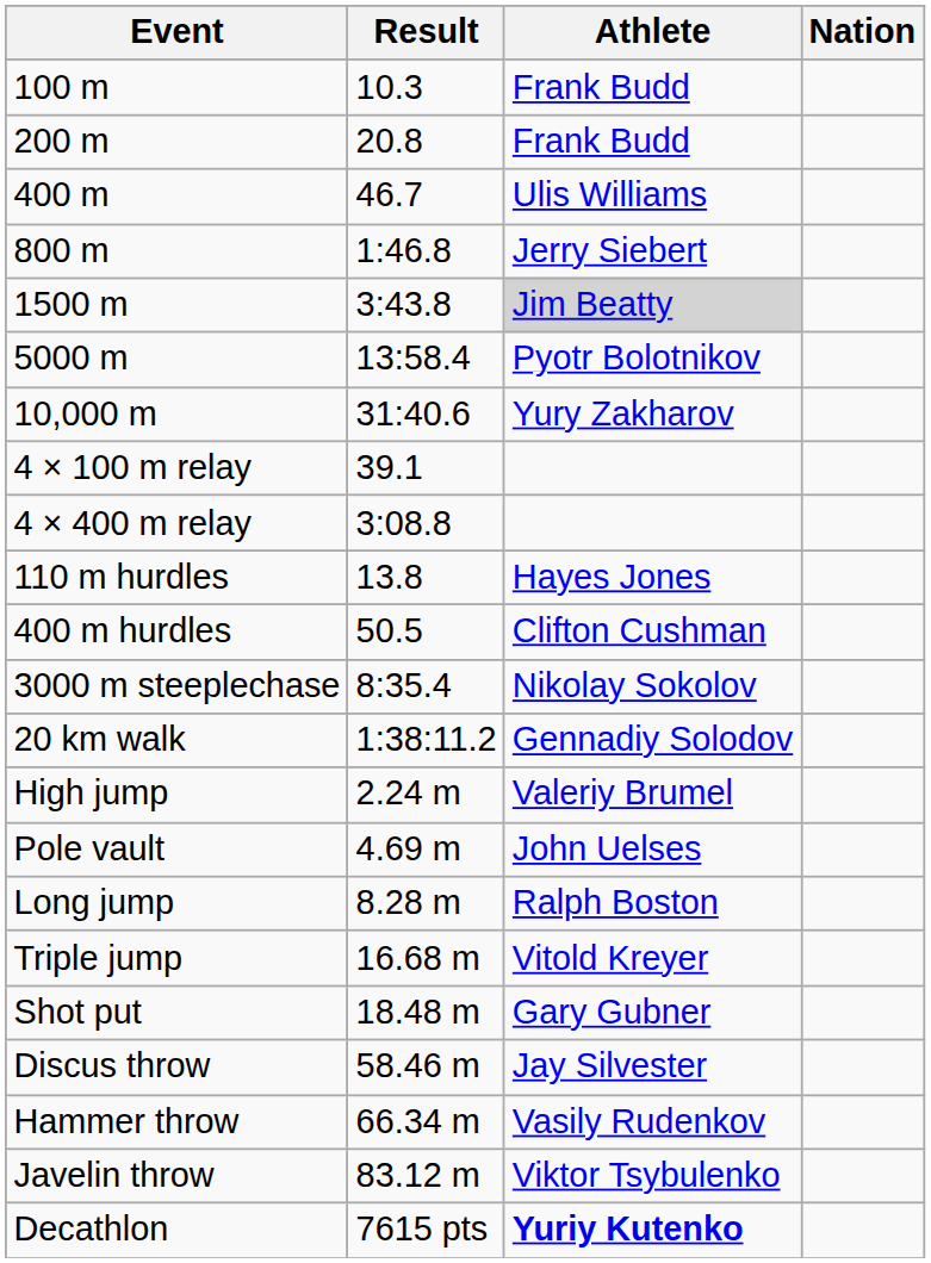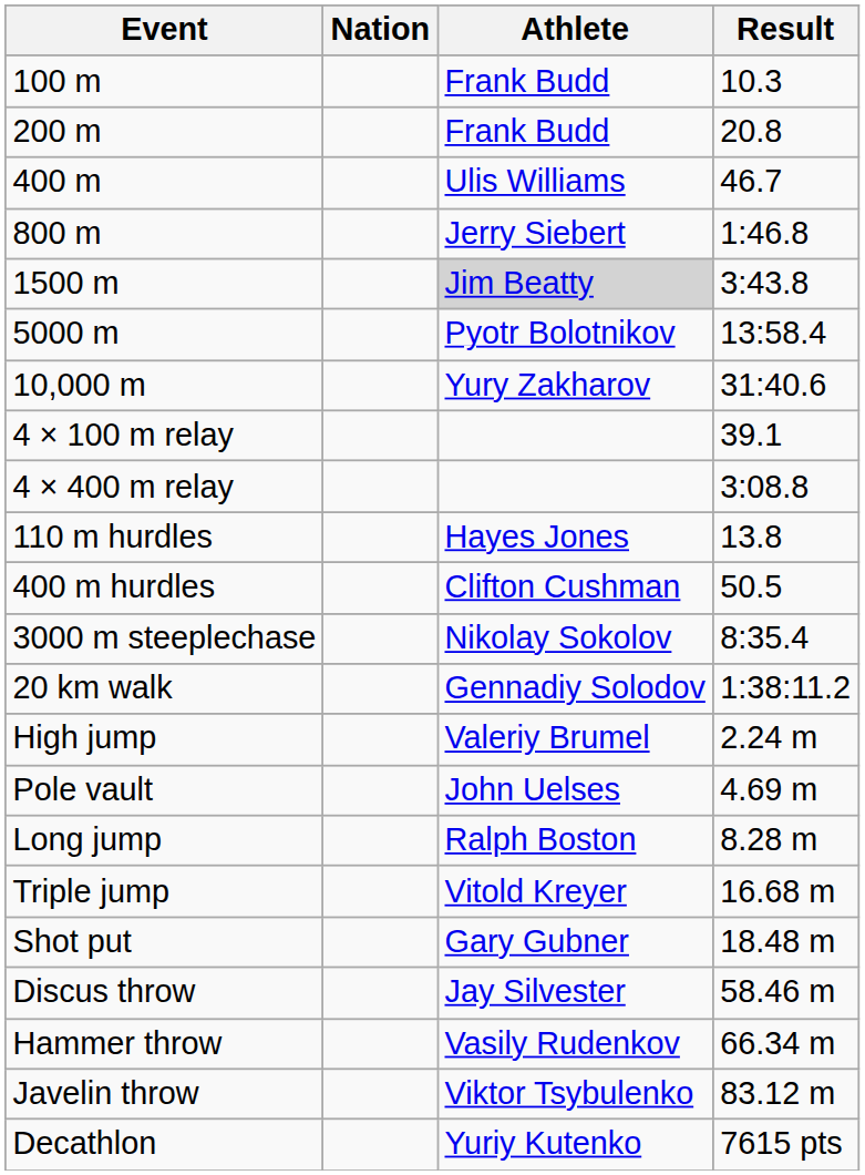 <table class = "wikitable">
 <tr>
 <th>Event</th>
+<th>Nation</th>
+<th>Athlete</th>
 <th>Result</th>
-<th>Athlete</th>
-<th>Nation</th>
 </tr>
 <tr>
 <td>100 m</td>
+<td></td>
+<td><a href='#'>Frank Budd</a></td>
 <td>10.3</td>
-<td><a href='#'>Frank Budd</a></td>
-<td></td>
 </tr>
 <tr>
 <td>200 m</td>
+<td></td>
+<td><a href='#'>Frank Budd</a></td>
 <td>20.8</td>
-<td><a href='#'>Frank Budd</a></td>
-<td></td>
 </tr>
 <tr>
 <td>400 m</td>
+<td></td>
+<td><a href='#'>Ulis Williams</a></td>
 <td>46.7</td>
-<td><a href='#'>Ulis Williams</a></td>
-<td></td>
 </tr>
 <tr>
 <td>800 m</td>
+<td></td>
+<td><a href='#'>Jerry Siebert</a></td>
 <td>1:46.8</td>
-<td><a href='#'>Jerry Siebert</a></td>
-<td></td>
 </tr>
 <tr>
 <td>1500 m</td>
+<td></td>
+<td style="background: lightgrey;"><a href='#'>Jim Beatty</a></td>
 <td>3:43.8</td>
-<td style="background: lightgrey;"><a href='#'>Jim Beatty</a></td>
-<td></td>
 </tr>
 <tr>
 <td>5000 m</td>
+<td></td>
+<td><a href='#'>Pyotr Bolotnikov</a></td>
 <td>13:58.4</td>
-<td><a href='#'>Pyotr Bolotnikov</a></td>
-<td></td>
 </tr>
 <tr>
 <td>10,000 m</td>
+<td></td>
+<td><a href='#'>Yury Zakharov</a></td>
 <td>31:40.6</td>
-<td><a href='#'>Yury Zakharov</a></td>
-<td></td>
 </tr>
 <tr>
 <td>4 × 100 m relay</td>
-<td>39.1</td>
 <td></td>
 <td></td>
+<td>39.1</td>
 </tr>
 <tr>
 <td>4 × 400 m relay</td>
-<td>3:08.8</td>
 <td></td>
 <td></td>
+<td>3:08.8</td>
 </tr>
 <tr>
 <td>110 m hurdles</td>
+<td></td>
+<td><a href='#'>Hayes Jones</a></td>
 <td>13.8</td>
-<td><a href='#'>Hayes Jones</a></td>
-<td></td>
 </tr>
 <tr>
 <td>400 m hurdles</td>
+<td></td>
+<td><a href='#'>Clifton Cushman</a></td>
 <td>50.5</td>
-<td><a href='#'>Clifton Cushman</a></td>
-<td></td>
 </tr>
 <tr>
 <td>3000 m steeplechase</td>
+<td></td>
+<td><a href='#'>Nikolay Sokolov</a></td>
 <td>8:35.4</td>
-<td><a href='#'>Nikolay Sokolov</a></td>
-<td></td>
 </tr>
 <tr>
 <td>20 km walk</td>
+<td></td>
+<td><a href='#'>Gennadiy Solodov</a></td>
 <td>1:38:11.2</td>
-<td><a href='#'>Gennadiy Solodov</a></td>
-<td></td>
 </tr>
 <tr>
 <td>High jump</td>
+<td></td>
+<td><a href='#'>Valeriy Brumel</a></td>
 <td>2.24 m</td>
-<td><a href='#'>Valeriy Brumel</a></td>
-<td></td>
 </tr>
 <tr>
 <td>Pole vault</td>
+<td></td>
+<td><a href='#'>John Uelses</a></td>
 <td>4.69 m</td>
-<td><a href='#'>John Uelses</a></td>
-<td></td>
 </tr>
 <tr>
 <td>Long jump</td>
+<td></td>
+<td><a href='#'>Ralph Boston</a></td>
 <td>8.28 m</td>
-<td><a href='#'>Ralph Boston</a></td>
-<td></td>
 </tr>
 <tr>
 <td>Triple jump</td>
+<td></td>
+<td><a href='#'>Vitold Kreyer</a></td>
 <td>16.68 m</td>
-<td><a href='#'>Vitold Kreyer</a></td>
-<td></td>
 </tr>
 <tr>
 <td>Shot put</td>
+<td></td>
+<td><a href='#'>Gary Gubner</a></td>
 <td>18.48 m</td>
-<td><a href='#'>Gary Gubner</a></td>
-<td></td>
 </tr>
 <tr>
 <td>Discus throw</td>
+<td></td>
+<td><a href='#'>Jay Silvester</a></td>
 <td>58.46 m</td>
-<td><a href='#'>Jay Silvester</a></td>
-<td></td>
 </tr>
 <tr>
 <td>Hammer throw</td>
+<td></td>
+<td><a href='#'>Vasily Rudenkov</a></td>
 <td>66.34 m</td>
-<td><a href='#'>Vasily Rudenkov</a></td>
-<td></td>
 </tr>
 <tr>
 <td>Javelin throw</td>
+<td></td>
+<td><a href='#'>Viktor Tsybulenko</a></td>
 <td>83.12 m</td>
-<td><a href='#'>Viktor Tsybulenko</a></td>
-<td></td>
 </tr>
 <tr>
 <td>Decathlon</td>
+<td></td>
+<td><a href='#'>Yuriy Kutenko</a></td>
 <td>7615 pts</td>
-<td><strong><a href='#'>Yuriy Kutenko</a></strong></td>
-<td></td>
 </tr>
 </table>
